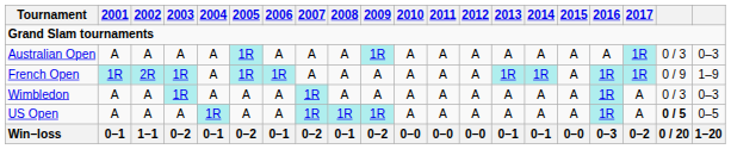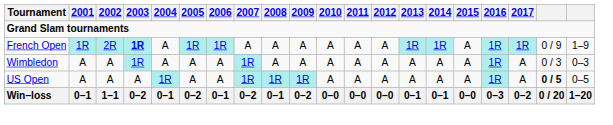 <table class=wikitable style=text-align:center;font-size:97%>
 <tr>
 <th>Tournament</th>
 <th><a href='#'>2001</a></th>
 <th><a href='#'>2002</a></th>
 <th><a href='#'>2003</a></th>
 <th><a href='#'>2004</a></th>
 <th><a href='#'>2005</a></th>
 <th><a href='#'>2006</a></th>
 <th><a href='#'>2007</a></th>
 <th><a href='#'>2008</a></th>
 <th><a href='#'>2009</a></th>
 <th><a href='#'>2010</a></th>
 <th><a href='#'>2011</a></th>
 <th><a href='#'>2012</a></th>
 <th><a href='#'>2013</a></th>
 <th><a href='#'>2014</a></th>
 <th><a href='#'>2015</a></th>
 <th><a href='#'>2016</a></th>
 <th><a href='#'>2017</a></th>
 <th></th>
 <th></th>
 </tr>
 <tr>
 <td colspan=20 align=left><strong>Grand Slam tournaments</strong></td>
 </tr>
 <tr>
-<td align=left><a href='#'>Australian Open</a></td>
-<td>A</td>
-<td>A</td>
-<td>A</td>
-<td>A</td>
-<td bgcolor=afeeee><a href='#'>1R</a></td>
-<td>A</td>
-<td>A</td>
-<td>A</td>
-<td bgcolor=afeeee><a href='#'>1R</a></td>
-<td>A</td>
-<td>A</td>
-<td>A</td>
-<td>A</td>
-<td>A</td>
-<td>A</td>
-<td>A</td>
-<td bgcolor=afeeee><a href='#'>1R</a></td>
-<td>0 / 3</td>
-<td>0–3</td>
-</tr>
-<tr>
 <td align=left><a href='#'>French Open</a></td>
 <td bgcolor=afeeee><a href='#'>1R</a></td>
 <td bgcolor=afeeee><a href='#'>2R</a></td>
-<td bgcolor=afeeee><a href='#'>1R</a></td>
+<td bgcolor=afeeee><strong><a href='#'>1R</a></strong></td>
 <td>A</td>
 <td bgcolor=afeeee><a href='#'>1R</a></td>
 <td bgcolor=afeeee><a href='#'>1R</a></td>
 <td>A</td>
 <td>A</td>
 <td>A</td>
 <td>A</td>
 <td>A</td>
 <td>A</td>
 <td bgcolor=afeeee><a href='#'>1R</a></td>
 <td bgcolor=afeeee><a href='#'>1R</a></td>
 <td>A</td>
 <td bgcolor=afeeee><a href='#'>1R</a></td>
 <td bgcolor=afeeee><a href='#'>1R</a></td>
 <td>0 / 9</td>
 <td>1–9</td>
 </tr>
 <tr>
 <td align=left><a href='#'>Wimbledon</a></td>
 <td>A</td>
 <td>A</td>
 <td bgcolor=afeeee><a href='#'>1R</a></td>
 <td>A</td>
 <td>A</td>
 <td>A</td>
 <td bgcolor=afeeee><a href='#'>1R</a></td>
 <td>A</td>
 <td>A</td>
 <td>A</td>
 <td>A</td>
 <td>A</td>
 <td>A</td>
 <td>A</td>
 <td>A</td>
 <td bgcolor=afeeee><a href='#'>1R</a></td>
 <td>A</td>
 <td>0 / 3</td>
 <td>0–3</td>
 </tr>
 <tr>
 <td align=left><a href='#'>US Open</a></td>
 <td>A</td>
 <td>A</td>
 <td>A</td>
 <td bgcolor=afeeee><a href='#'>1R</a></td>
 <td>A</td>
 <td>A</td>
 <td bgcolor=afeeee><a href='#'>1R</a></td>
 <td bgcolor=afeeee><a href='#'>1R</a></td>
 <td bgcolor=afeeee><a href='#'>1R</a></td>
 <td>A</td>
 <td>A</td>
 <td>A</td>
 <td>A</td>
 <td>A</td>
 <td>A</td>
 <td bgcolor=afeeee><a href='#'>1R</a></td>
 <td>A</td>
 <td><strong>0 / 5</strong></td>
 <td>0–5</td>
 </tr>
 <tr>
 <th style=text-align:left>Win–loss</th>
 <th>0–1</th>
 <th>1–1</th>
 <th>0–2</th>
 <th>0–1</th>
 <th>0–2</th>
 <th>0–1</th>
 <th>0–2</th>
 <th>0–1</th>
 <th>0–2</th>
 <th>0–0</th>
 <th>0–0</th>
 <th>0–0</th>
 <th>0–1</th>
 <th>0–1</th>
 <th>0–0</th>
 <th>0–3</th>
 <th>0–2</th>
 <th>0 / 20</th>
 <th>1–20</th>
 </tr>
 </table>
